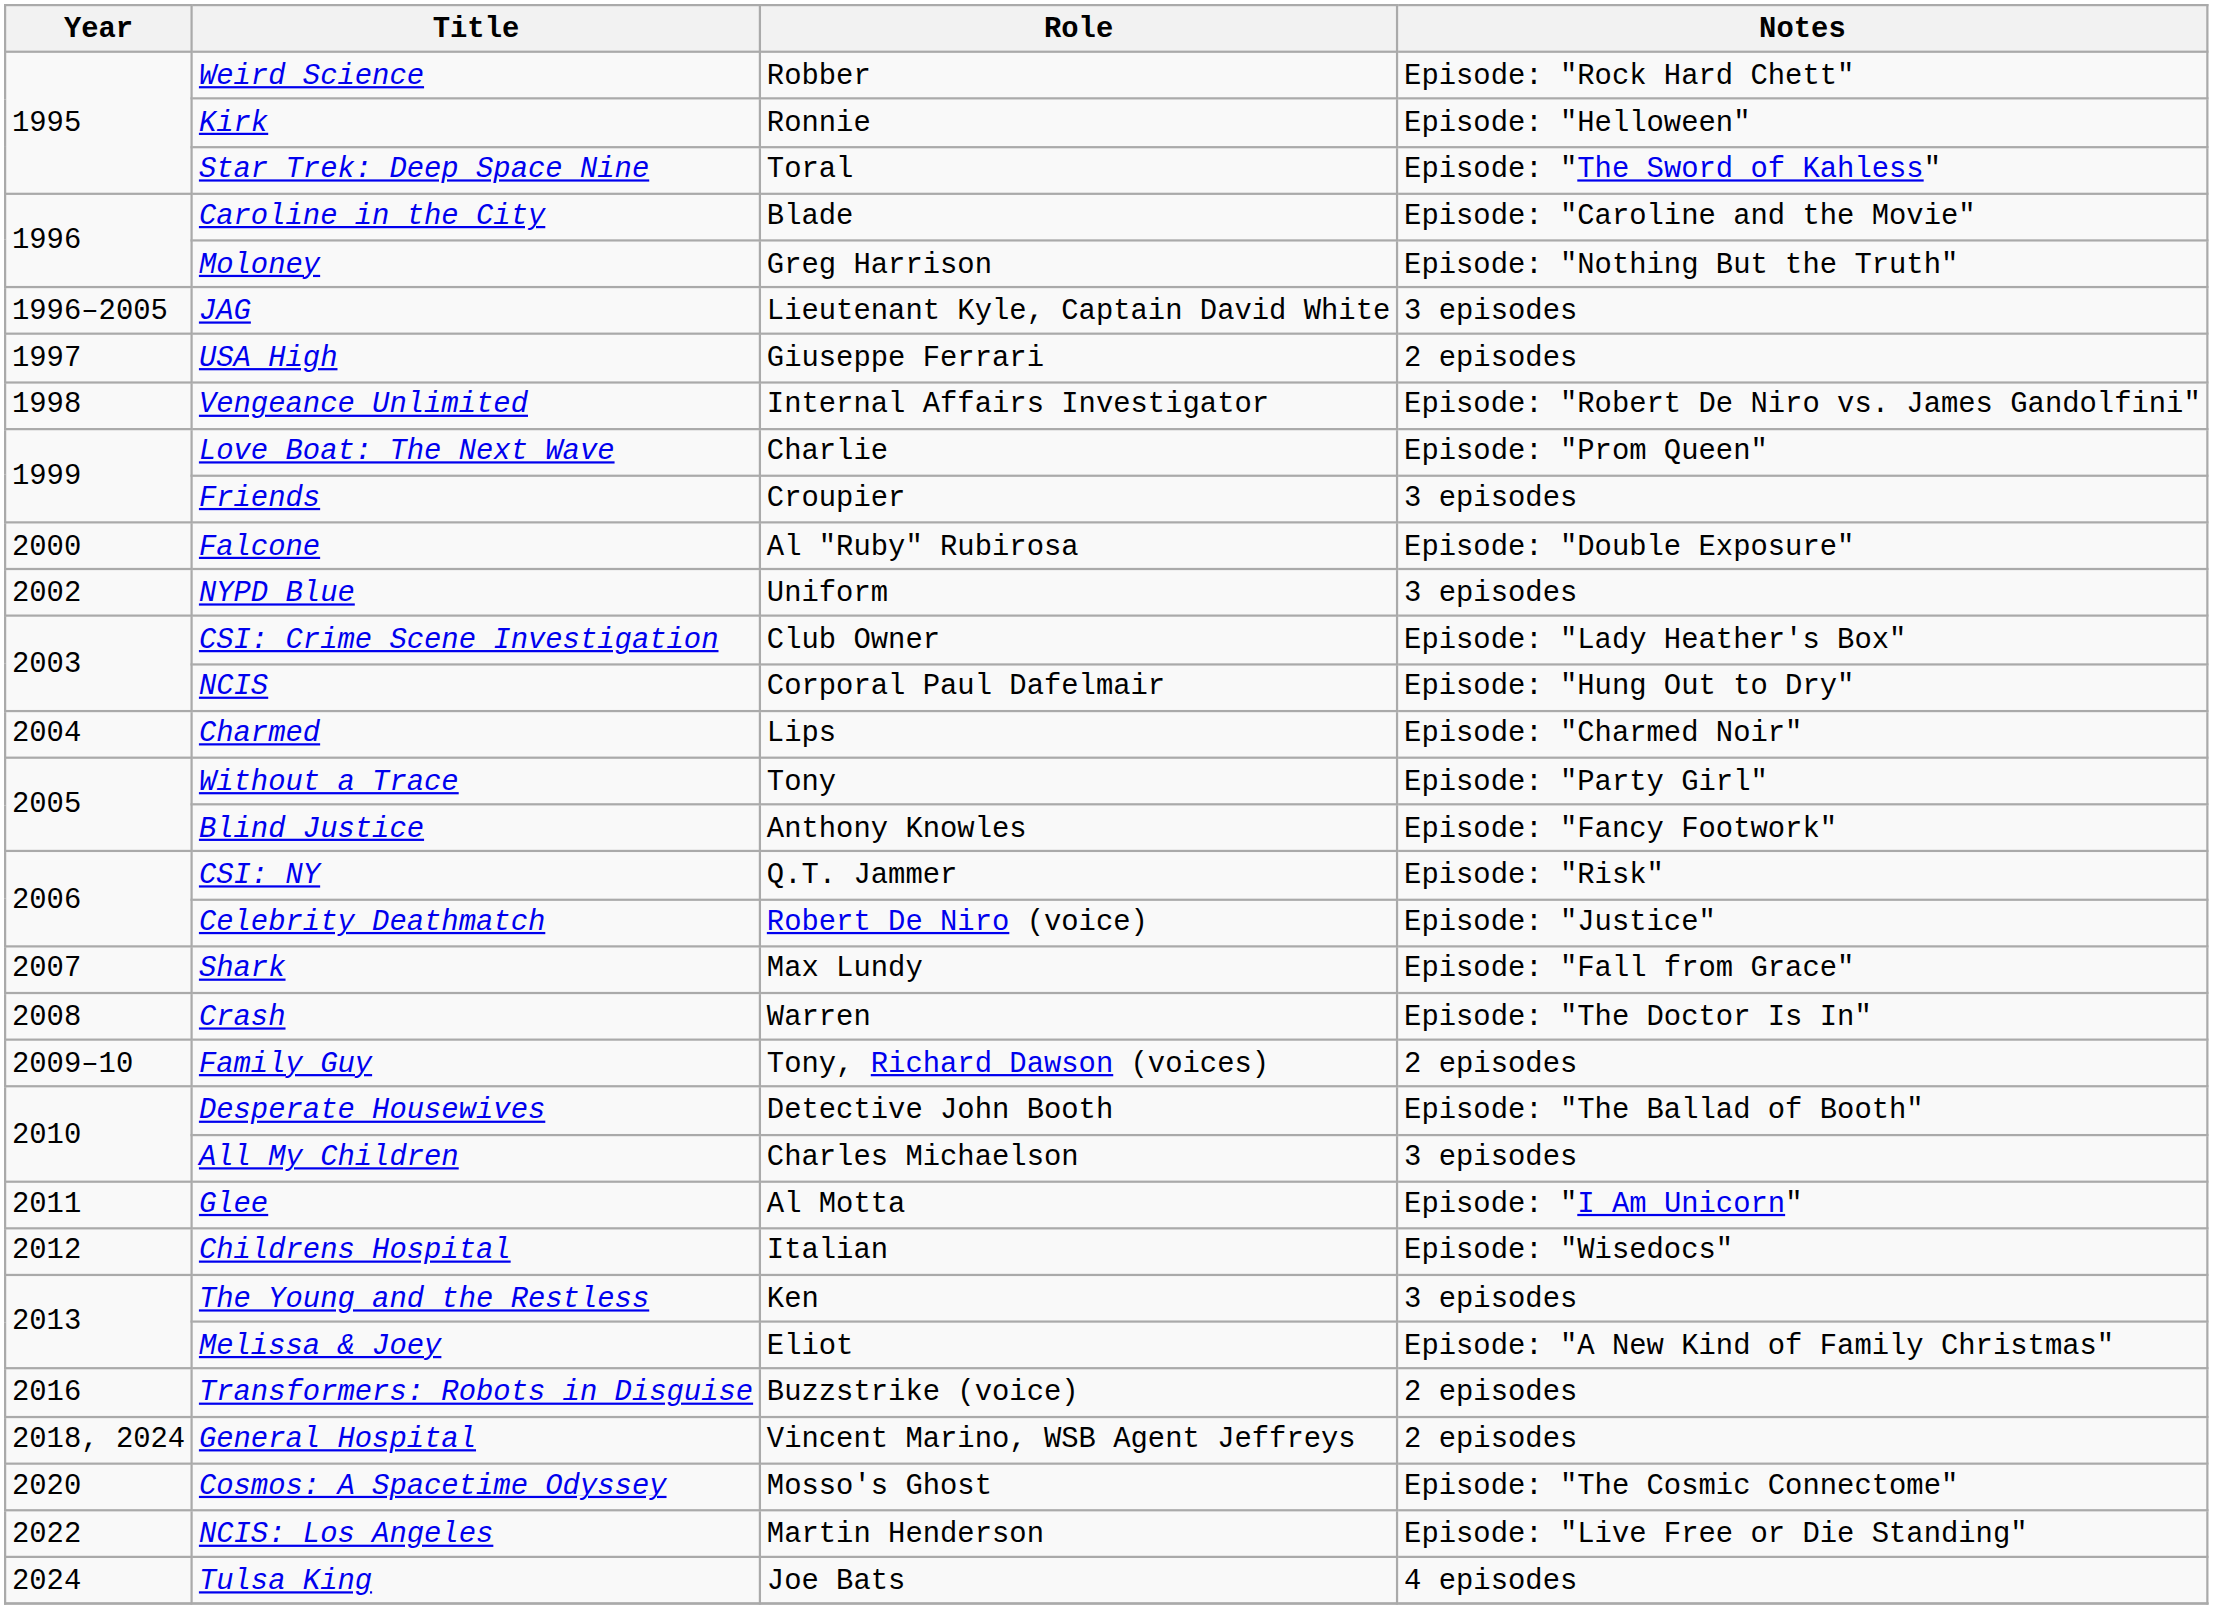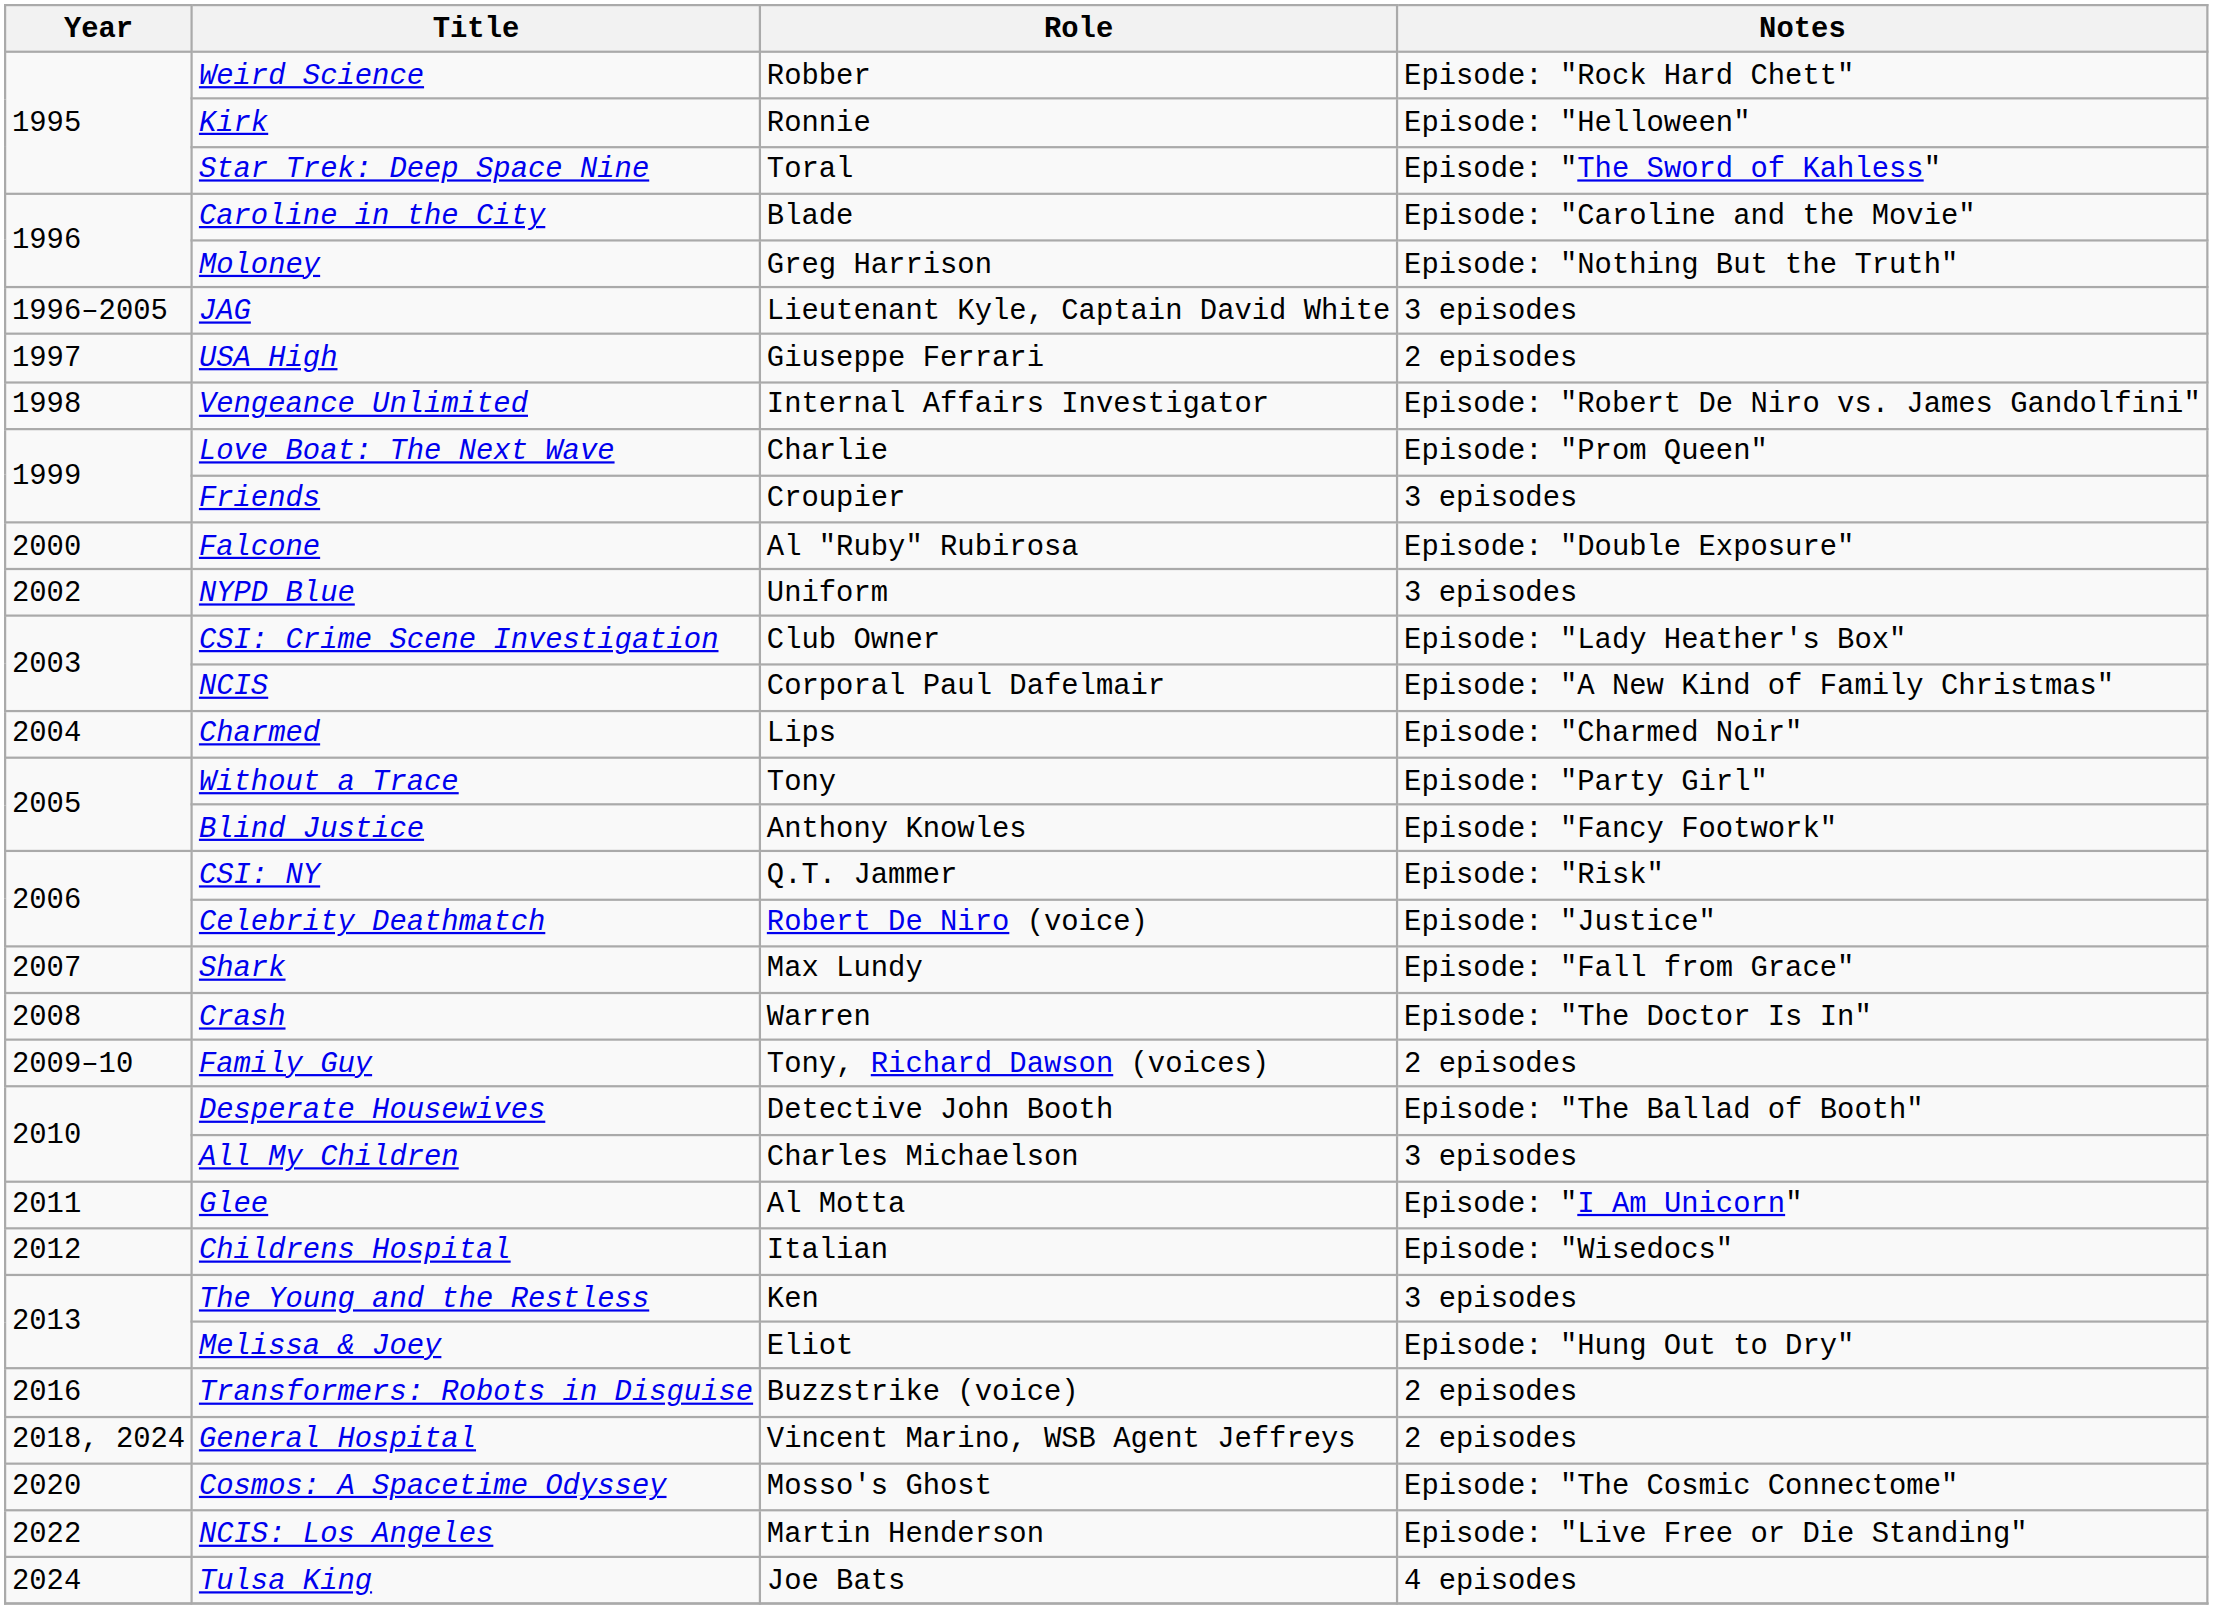 <table class="wikitable sortable">
 <tr>
 <th>Year</th>
 <th>Title</th>
 <th>Role</th>
 <th class="unsortable">Notes</th>
 </tr>
 <tr>
 <td rowspan="3">1995</td>
 <td><em><a href='#'>Weird Science</a></em></td>
 <td>Robber</td>
 <td>Episode: "Rock Hard Chett"</td>
 </tr>
 <tr>
 <td><em><a href='#'>Kirk</a></em></td>
 <td>Ronnie</td>
 <td>Episode: "Helloween"</td>
 </tr>
 <tr>
 <td><em><a href='#'>Star Trek: Deep Space Nine</a></em></td>
 <td>Toral</td>
 <td>Episode: "<a href='#'>The Sword of Kahless</a>"</td>
 </tr>
 <tr>
 <td rowspan="2">1996</td>
 <td><em><a href='#'>Caroline in the City</a></em></td>
 <td>Blade</td>
 <td>Episode: "Caroline and the Movie"</td>
 </tr>
 <tr>
 <td><em><a href='#'>Moloney</a></em></td>
 <td>Greg Harrison</td>
 <td>Episode: "Nothing But the Truth"</td>
 </tr>
 <tr>
 <td>1996–2005</td>
 <td><em><a href='#'>JAG</a></em></td>
 <td>Lieutenant Kyle, Captain David White</td>
 <td>3 episodes</td>
 </tr>
 <tr>
 <td>1997</td>
 <td><em><a href='#'>USA High</a></em></td>
 <td>Giuseppe Ferrari</td>
 <td>2 episodes</td>
 </tr>
 <tr>
 <td>1998</td>
 <td><em><a href='#'>Vengeance Unlimited</a></em></td>
 <td>Internal Affairs Investigator</td>
 <td>Episode: "Robert De Niro vs. James Gandolfini"</td>
 </tr>
 <tr>
 <td rowspan="2">1999</td>
 <td><em><a href='#'>Love Boat: The Next Wave</a></em></td>
 <td>Charlie</td>
 <td>Episode: "Prom Queen"</td>
 </tr>
 <tr>
 <td><em><a href='#'>Friends</a></em></td>
 <td>Croupier</td>
 <td>3 episodes</td>
 </tr>
 <tr>
 <td>2000</td>
 <td><em><a href='#'>Falcone</a></em></td>
 <td>Al "Ruby" Rubirosa</td>
 <td>Episode: "Double Exposure"</td>
 </tr>
 <tr>
 <td>2002</td>
 <td><em><a href='#'>NYPD Blue</a></em></td>
 <td>Uniform</td>
 <td>3 episodes</td>
 </tr>
 <tr>
 <td rowspan="2">2003</td>
 <td><em><a href='#'>CSI: Crime Scene Investigation</a></em></td>
 <td>Club Owner</td>
 <td>Episode: "Lady Heather's Box"</td>
 </tr>
 <tr>
 <td><em><a href='#'>NCIS</a></em></td>
 <td>Corporal Paul Dafelmair</td>
-<td>Episode: "Hung Out to Dry"</td>
+<td>Episode: "A New Kind of Family Christmas"</td>
 </tr>
 <tr>
 <td>2004</td>
 <td><em><a href='#'>Charmed</a></em></td>
 <td>Lips</td>
 <td>Episode: "Charmed Noir"</td>
 </tr>
 <tr>
 <td rowspan="2">2005</td>
 <td><em><a href='#'>Without a Trace</a></em></td>
 <td>Tony</td>
 <td>Episode: "Party Girl"</td>
 </tr>
 <tr>
 <td><em><a href='#'>Blind Justice</a></em></td>
 <td>Anthony Knowles</td>
 <td>Episode: "Fancy Footwork"</td>
 </tr>
 <tr>
 <td rowspan="2">2006</td>
 <td><em><a href='#'>CSI: NY</a></em></td>
 <td>Q.T. Jammer</td>
 <td>Episode: "Risk"</td>
 </tr>
 <tr>
 <td><em><a href='#'>Celebrity Deathmatch</a></em></td>
 <td><a href='#'>Robert De Niro</a> (voice)</td>
 <td>Episode: "Justice"</td>
 </tr>
 <tr>
 <td>2007</td>
 <td><em><a href='#'>Shark</a></em></td>
 <td>Max Lundy</td>
 <td>Episode: "Fall from Grace"</td>
 </tr>
 <tr>
 <td>2008</td>
 <td><em><a href='#'>Crash</a></em></td>
 <td>Warren</td>
 <td>Episode: "The Doctor Is In"</td>
 </tr>
 <tr>
 <td>2009–10</td>
 <td><em><a href='#'>Family Guy</a></em></td>
 <td>Tony, <a href='#'>Richard Dawson</a> (voices)</td>
 <td>2 episodes</td>
 </tr>
 <tr>
 <td rowspan="2">2010</td>
 <td><em><a href='#'>Desperate Housewives</a></em></td>
 <td>Detective John Booth</td>
 <td>Episode: "The Ballad of Booth"</td>
 </tr>
 <tr>
 <td><em><a href='#'>All My Children</a></em></td>
 <td>Charles Michaelson</td>
 <td>3 episodes</td>
 </tr>
 <tr>
 <td>2011</td>
 <td><em><a href='#'>Glee</a></em></td>
 <td>Al Motta</td>
 <td>Episode: "<a href='#'>I Am Unicorn</a>"</td>
 </tr>
 <tr>
 <td>2012</td>
 <td><em><a href='#'>Childrens Hospital</a></em></td>
 <td>Italian</td>
 <td>Episode: "Wisedocs"</td>
 </tr>
 <tr>
 <td rowspan="2">2013</td>
 <td><em><a href='#'>The Young and the Restless</a></em></td>
 <td>Ken</td>
 <td>3 episodes</td>
 </tr>
 <tr>
 <td><em><a href='#'>Melissa & Joey</a></em></td>
 <td>Eliot</td>
-<td>Episode: "A New Kind of Family Christmas"</td>
+<td>Episode: "Hung Out to Dry"</td>
 </tr>
 <tr>
 <td>2016</td>
 <td><em><a href='#'>Transformers: Robots in Disguise</a></em></td>
 <td>Buzzstrike (voice)</td>
 <td>2 episodes</td>
 </tr>
 <tr>
 <td>2018, 2024</td>
 <td><em><a href='#'>General Hospital</a></em></td>
 <td>Vincent Marino, WSB Agent Jeffreys</td>
 <td>2 episodes</td>
 </tr>
 <tr>
 <td>2020</td>
 <td><em><a href='#'>Cosmos: A Spacetime Odyssey</a></em></td>
 <td>Mosso's Ghost</td>
 <td>Episode: "The Cosmic Connectome"</td>
 </tr>
 <tr>
 <td>2022</td>
 <td><em><a href='#'>NCIS: Los Angeles</a></em></td>
 <td>Martin Henderson</td>
 <td>Episode: "Live Free or Die Standing"</td>
 </tr>
 <tr>
 <td>2024</td>
 <td><em><a href='#'>Tulsa King</a></em></td>
 <td>Joe Bats</td>
 <td>4 episodes</td>
 </tr>
 <tr>
 </tr>
 </table>
